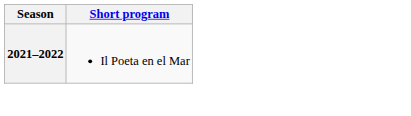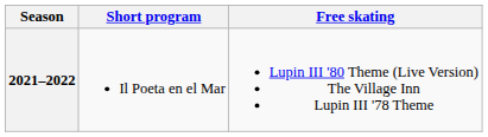 <table class=wikitable style=text-align:center>
 <tr>
 <th>Season</th>
 <th><a href='#'>Short program</a></th>
+<th><a href='#'>Free skating</a></th>
 </tr>
 <tr>
 <th>2021–2022 <br></th>
 <td><br><ul><li>Il Poeta en el Mar <br> </li></ul></td>
+<td><br><ul><li><a href='#'>Lupin III '80</a> Theme (Live Version)</li><li>The Village Inn <br></li><li>Lupin III '78 Theme <br> </li></ul></td>
 </tr>
 </table>
